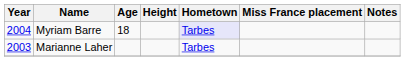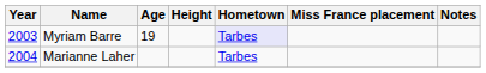 <table class="wikitable sortable">
 <tr>
 <th>Year</th>
 <th>Name</th>
 <th>Age</th>
 <th>Height</th>
 <th>Hometown</th>
 <th>Miss France placement</th>
 <th>Notes</th>
 </tr>
 <tr>
-<td><a href='#'>2004</a></td>
+<td><a href='#'>2003</a></td>
 <td>Myriam Barre</td>
-<td>18</td>
+<td>19</td>
 <td></td>
 <td style="background: lavender;"><a href='#'>Tarbes</a></td>
 <td></td>
 <td></td>
 </tr>
 <tr>
-<td><a href='#'>2003</a></td>
+<td><a href='#'>2004</a></td>
 <td>Marianne Laher</td>
 <td></td>
 <td></td>
 <td><a href='#'>Tarbes</a></td>
 <td></td>
 <td></td>
 </tr>
 <tr>
 </tr>
 </table>
